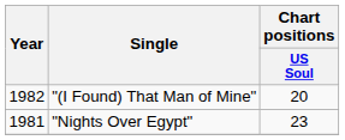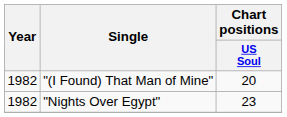 <table class="wikitable" style="text-align:center;">
 <tr>
 <th rowspan="2">Year</th>
 <th rowspan="2">Single</th>
 <th colspan="1">Chart positions</th>
 </tr>
 <tr style="font-size:smaller;">
 <th width="40"><a href='#'>US<br>Soul</a></th>
 </tr>
 <tr>
 <td rowspan="1">1982</td>
 <td align="left">"(I Found) That Man of Mine"</td>
 <td>20</td>
 </tr>
 <tr>
-<td rowspan="1">1981</td>
+<td rowspan="1">1982</td>
 <td align="left">"Nights Over Egypt"</td>
 <td>23</td>
 </tr>
 <tr>
 </tr>
 </table>
